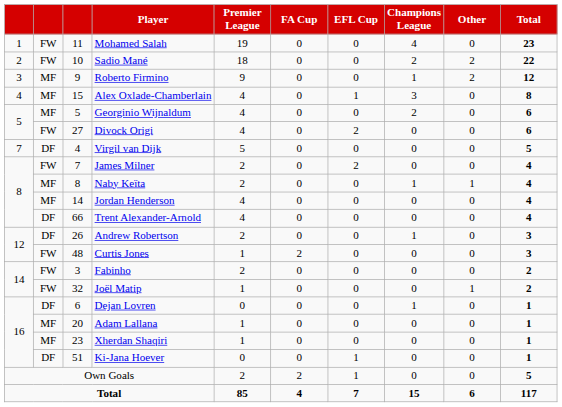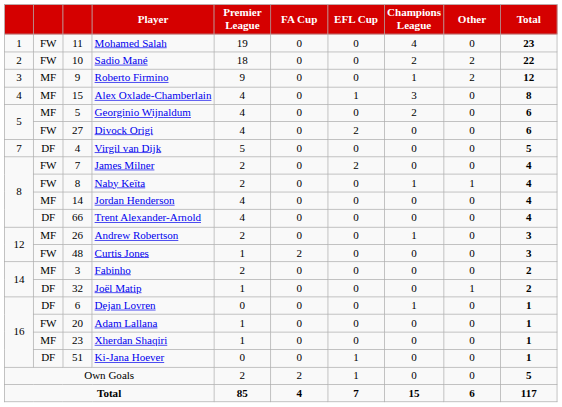 <table class="wikitable sortable" style="text-align:center">
 <tr>
 <th style="background:#d50000; color:white; width:35px;"></th>
 <th style="background:#d50000; color:white; width:35px;"></th>
 <th style="background:#d50000; color:white; width:35px;"></th>
 <th style="background:#d50000; color:white;">Player</th>
 <th style="background:#d50000; color:white; width:75px;">Premier League</th>
 <th style="background:#d50000; color:white; width:75px;">FA Cup</th>
 <th style="background:#d50000; color:white; width:75px;">EFL Cup</th>
 <th style="background:#d50000; color:white; width:75px;">Champions League</th>
 <th style="background:#d50000; color:white; width:75px;">Other</th>
 <th style="background:#d50000; color:white; width:75px;">Total</th>
 </tr>
 <tr>
 <td>1</td>
 <td>FW</td>
 <td>11</td>
 <td align="left"> <a href='#'>Mohamed Salah</a></td>
 <td>19</td>
 <td>0</td>
 <td>0</td>
 <td>4</td>
 <td>0</td>
 <td><strong>23</strong></td>
 </tr>
 <tr>
 <td>2</td>
 <td>FW</td>
 <td>10</td>
 <td align="left"> <a href='#'>Sadio Mané</a></td>
 <td>18</td>
 <td>0</td>
 <td>0</td>
 <td>2</td>
 <td>2</td>
 <td><strong>22</strong></td>
 </tr>
 <tr>
 <td>3</td>
 <td>MF</td>
 <td>9</td>
 <td align="left"> <a href='#'>Roberto Firmino</a></td>
 <td>9</td>
 <td>0</td>
 <td>0</td>
 <td>1</td>
 <td>2</td>
 <td><strong>12</strong></td>
 </tr>
 <tr>
 <td>4</td>
 <td>MF</td>
 <td>15</td>
 <td align="left"> <a href='#'>Alex Oxlade-Chamberlain</a></td>
 <td>4</td>
 <td>0</td>
 <td>1</td>
 <td>3</td>
 <td>0</td>
 <td><strong>8</strong></td>
 </tr>
 <tr>
 <td rowspan=2>5</td>
 <td>MF</td>
 <td>5</td>
 <td align="left"> <a href='#'>Georginio Wijnaldum</a></td>
 <td>4</td>
 <td>0</td>
 <td>0</td>
 <td>2</td>
 <td>0</td>
 <td><strong>6</strong></td>
 </tr>
 <tr>
 <td>FW</td>
 <td>27</td>
 <td align="left"> <a href='#'>Divock Origi</a></td>
 <td>4</td>
 <td>0</td>
 <td>2</td>
 <td>0</td>
 <td>0</td>
 <td><strong>6</strong></td>
 </tr>
 <tr>
 <td>7</td>
 <td>DF</td>
 <td>4</td>
 <td align="left"> <a href='#'>Virgil van Dijk</a></td>
 <td>5</td>
 <td>0</td>
 <td>0</td>
 <td>0</td>
 <td>0</td>
 <td><strong>5</strong></td>
 </tr>
 <tr>
 <td rowspan=4>8</td>
 <td>FW</td>
 <td>7</td>
 <td align="left"> <a href='#'>James Milner</a></td>
 <td>2</td>
 <td>0</td>
 <td>2</td>
 <td>0</td>
 <td>0</td>
 <td><strong>4</strong></td>
 </tr>
 <tr>
-<td>MF</td>
+<td>FW</td>
 <td>8</td>
 <td align="left"> <a href='#'>Naby Keïta</a></td>
 <td>2</td>
 <td>0</td>
 <td>0</td>
 <td>1</td>
 <td>1</td>
 <td><strong>4</strong></td>
 </tr>
 <tr>
 <td>MF</td>
 <td>14</td>
 <td align="left"> <a href='#'>Jordan Henderson</a></td>
 <td>4</td>
 <td>0</td>
 <td>0</td>
 <td>0</td>
 <td>0</td>
 <td><strong>4</strong></td>
 </tr>
 <tr>
 <td>DF</td>
 <td>66</td>
 <td align="left"> <a href='#'>Trent Alexander-Arnold</a></td>
 <td>4</td>
 <td>0</td>
 <td>0</td>
 <td>0</td>
 <td>0</td>
 <td><strong>4</strong></td>
 </tr>
 <tr>
 <td rowspan=2>12</td>
-<td>DF</td>
+<td>MF</td>
 <td>26</td>
 <td align="left"> <a href='#'>Andrew Robertson</a></td>
 <td>2</td>
 <td>0</td>
 <td>0</td>
 <td>1</td>
 <td>0</td>
 <td><strong>3</strong></td>
 </tr>
 <tr>
 <td>FW</td>
 <td>48</td>
 <td align="left"> <a href='#'>Curtis Jones</a></td>
 <td>1</td>
 <td>2</td>
 <td>0</td>
 <td>0</td>
 <td>0</td>
 <td><strong>3</strong></td>
 </tr>
 <tr>
 <td rowspan=2>14</td>
-<td>FW</td>
+<td>MF</td>
 <td>3</td>
 <td align="left"> <a href='#'>Fabinho</a></td>
 <td>2</td>
 <td>0</td>
 <td>0</td>
 <td>0</td>
 <td>0</td>
 <td><strong>2</strong></td>
 </tr>
 <tr>
-<td>FW</td>
+<td>DF</td>
 <td>32</td>
 <td align="left"> <a href='#'>Joël Matip</a></td>
 <td>1</td>
 <td>0</td>
 <td>0</td>
 <td>0</td>
 <td>1</td>
 <td><strong>2</strong></td>
 </tr>
 <tr>
 <td rowspan=4>16</td>
 <td>DF</td>
 <td>6</td>
 <td align="left"> <a href='#'>Dejan Lovren</a></td>
 <td>0</td>
 <td>0</td>
 <td>0</td>
 <td>1</td>
 <td>0</td>
 <td><strong>1</strong></td>
 </tr>
 <tr>
-<td>MF</td>
+<td>FW</td>
 <td>20</td>
 <td align="left"> <a href='#'>Adam Lallana</a></td>
 <td>1</td>
 <td>0</td>
 <td>0</td>
 <td>0</td>
 <td>0</td>
 <td><strong>1</strong></td>
 </tr>
 <tr>
 <td>MF</td>
 <td>23</td>
 <td align="left"> <a href='#'>Xherdan Shaqiri</a></td>
 <td>1</td>
 <td>0</td>
 <td>0</td>
 <td>0</td>
 <td>0</td>
 <td><strong>1</strong></td>
 </tr>
 <tr>
 <td>DF</td>
 <td>51</td>
 <td align="left"> <a href='#'>Ki-Jana Hoever</a></td>
 <td>0</td>
 <td>0</td>
 <td>1</td>
 <td>0</td>
 <td>0</td>
 <td><strong>1</strong></td>
 </tr>
 <tr class="sortbottom">
 <td colspan="4">Own Goals</td>
 <td>2</td>
 <td>2</td>
 <td>1</td>
 <td>0</td>
 <td>0</td>
 <td><strong>5</strong></td>
 </tr>
 <tr class="sortbottom">
 <td colspan="4"><strong>Total</strong></td>
 <td><strong>85</strong></td>
 <td><strong>4</strong></td>
 <td><strong>7</strong></td>
 <td><strong>15</strong></td>
 <td><strong>6</strong></td>
 <td><strong>117</strong></td>
 </tr>
 </table>
